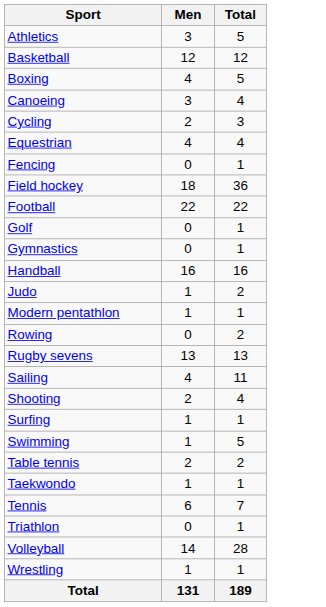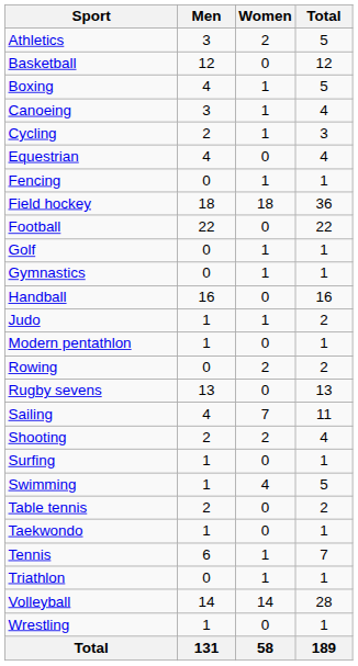 <table class="wikitable sortable" style="text-align:center;">
 <tr>
 <th width=180>Sport</th>
 <th width=55>Men</th>
+<th width=55>Women</th>
 <th width=55>Total</th>
 </tr>
 <tr>
 <td align=left><a href='#'>Athletics</a></td>
 <td>3</td>
+<td>2</td>
 <td>5</td>
 </tr>
 <tr>
 <td align=left><a href='#'>Basketball</a></td>
 <td>12</td>
+<td>0</td>
 <td>12</td>
 </tr>
 <tr>
 <td align=left><a href='#'>Boxing</a></td>
 <td>4</td>
+<td>1</td>
 <td>5</td>
 </tr>
 <tr>
 <td align=left><a href='#'>Canoeing</a></td>
 <td>3</td>
+<td>1</td>
 <td>4</td>
 </tr>
 <tr>
 <td align=left><a href='#'>Cycling</a></td>
 <td>2</td>
+<td>1</td>
 <td>3</td>
 </tr>
 <tr>
 <td align=left><a href='#'>Equestrian</a></td>
 <td>4</td>
+<td>0</td>
 <td>4</td>
 </tr>
 <tr>
 <td align=left><a href='#'>Fencing</a></td>
 <td>0</td>
 <td>1</td>
+<td>1</td>
 </tr>
 <tr>
 <td align=left><a href='#'>Field hockey</a></td>
+<td>18</td>
 <td>18</td>
 <td>36</td>
 </tr>
 <tr>
 <td align=left><a href='#'>Football</a></td>
 <td>22</td>
+<td>0</td>
 <td>22</td>
 </tr>
 <tr>
 <td align=left><a href='#'>Golf</a></td>
 <td>0</td>
 <td>1</td>
+<td>1</td>
 </tr>
 <tr>
 <td align=left><a href='#'>Gymnastics</a></td>
 <td>0</td>
 <td>1</td>
+<td>1</td>
 </tr>
 <tr>
 <td align=left><a href='#'>Handball</a></td>
 <td>16</td>
+<td>0</td>
 <td>16</td>
 </tr>
 <tr>
 <td align=left><a href='#'>Judo</a></td>
+<td>1</td>
 <td>1</td>
 <td>2</td>
 </tr>
 <tr>
 <td align=left><a href='#'>Modern pentathlon</a></td>
 <td>1</td>
+<td>0</td>
 <td>1</td>
 </tr>
 <tr>
 <td align=left><a href='#'>Rowing</a></td>
 <td>0</td>
 <td>2</td>
+<td>2</td>
 </tr>
 <tr>
 <td align=left><a href='#'>Rugby sevens</a></td>
 <td>13</td>
+<td>0</td>
 <td>13</td>
 </tr>
 <tr>
 <td align=left><a href='#'>Sailing</a></td>
 <td>4</td>
+<td>7</td>
 <td>11</td>
 </tr>
 <tr>
 <td align=left><a href='#'>Shooting</a></td>
+<td>2</td>
 <td>2</td>
 <td>4</td>
 </tr>
 <tr>
 <td align=left><a href='#'>Surfing</a></td>
 <td>1</td>
+<td>0</td>
 <td>1</td>
 </tr>
 <tr>
 <td align=left><a href='#'>Swimming</a></td>
 <td>1</td>
+<td>4</td>
 <td>5</td>
 </tr>
 <tr>
 <td align=left><a href='#'>Table tennis</a></td>
 <td>2</td>
+<td>0</td>
 <td>2</td>
 </tr>
 <tr>
 <td align=left><a href='#'>Taekwondo</a></td>
 <td>1</td>
+<td>0</td>
 <td>1</td>
 </tr>
 <tr>
 <td align=left><a href='#'>Tennis</a></td>
 <td>6</td>
+<td>1</td>
 <td>7</td>
 </tr>
 <tr>
 <td align=left><a href='#'>Triathlon</a></td>
 <td>0</td>
 <td>1</td>
+<td>1</td>
 </tr>
 <tr>
 <td align=left><a href='#'>Volleyball</a></td>
+<td>14</td>
 <td>14</td>
 <td>28</td>
 </tr>
 <tr>
 <td align=left><a href='#'>Wrestling</a></td>
 <td>1</td>
+<td>0</td>
 <td>1</td>
 </tr>
 <tr>
 <th>Total</th>
 <th>131</th>
+<th>58</th>
 <th>189</th>
 </tr>
 </table>
